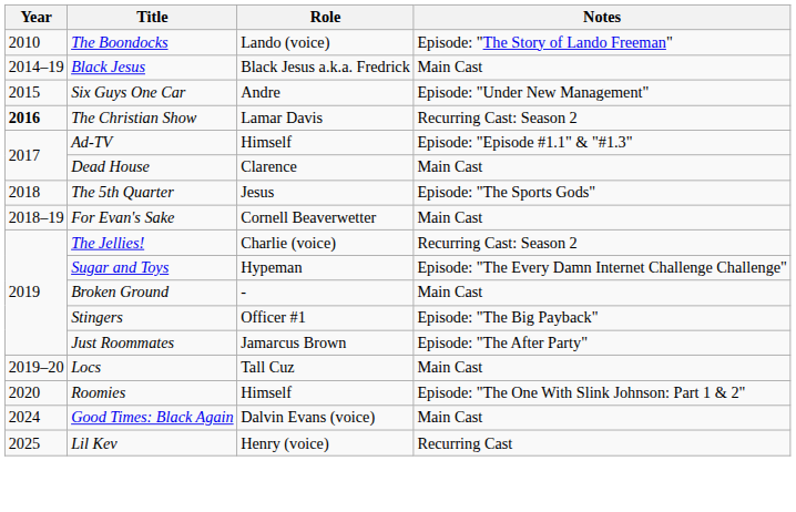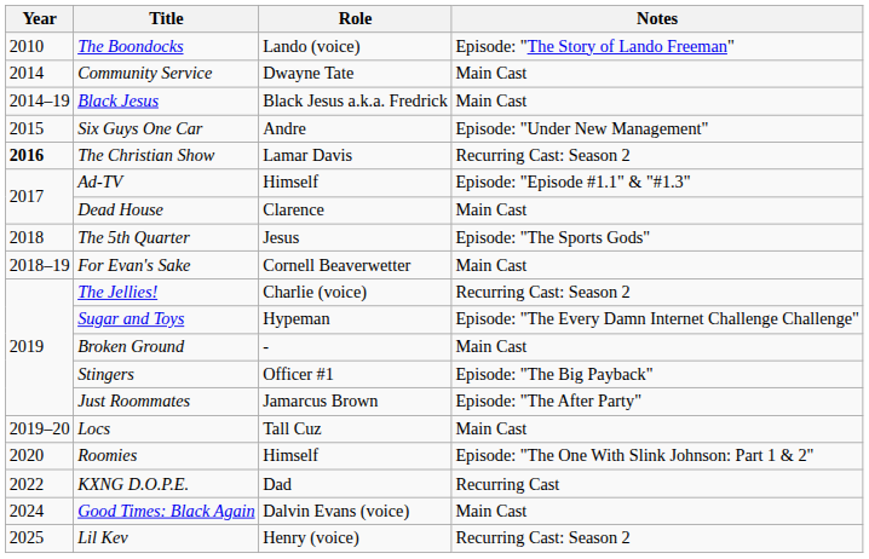 <table class="wikitable sortable">
 <tr>
 <th>Year</th>
 <th>Title</th>
 <th>Role</th>
 <th>Notes</th>
 </tr>
 <tr>
 <td>2010</td>
 <td><em><a href='#'>The Boondocks</a></em></td>
 <td>Lando (voice)</td>
 <td>Episode: "<a href='#'>The Story of Lando Freeman</a>"</td>
+</tr>
+<tr>
+<td>2014</td>
+<td><em>Community Service</em></td>
+<td>Dwayne Tate</td>
+<td>Main Cast</td>
 </tr>
 <tr>
 <td>2014–19</td>
 <td><em><a href='#'>Black Jesus</a></em></td>
 <td>Black Jesus a.k.a. Fredrick</td>
 <td>Main Cast</td>
 </tr>
 <tr>
 <td>2015</td>
 <td><em>Six Guys One Car</em></td>
 <td>Andre</td>
 <td>Episode: "Under New Management"</td>
 </tr>
 <tr>
 <td><strong>2016</strong></td>
 <td><em>The Christian Show</em></td>
 <td>Lamar Davis</td>
 <td>Recurring Cast: Season 2</td>
 </tr>
 <tr>
 <td rowspan=2>2017</td>
 <td><em>Ad-TV</em></td>
 <td>Himself</td>
 <td>Episode: "Episode #1.1" & "#1.3"</td>
 </tr>
 <tr>
 <td><em>Dead House</em></td>
 <td>Clarence</td>
 <td>Main Cast</td>
 </tr>
 <tr>
 <td>2018</td>
 <td><em>The 5th Quarter</em></td>
 <td>Jesus</td>
 <td>Episode: "The Sports Gods"</td>
 </tr>
 <tr>
 <td>2018–19</td>
 <td><em>For Evan's Sake</em></td>
 <td>Cornell Beaverwetter</td>
 <td>Main Cast</td>
 </tr>
 <tr>
 <td rowspan=5>2019</td>
 <td><em><a href='#'>The Jellies!</a></em></td>
 <td>Charlie (voice)</td>
 <td>Recurring Cast: Season 2</td>
 </tr>
 <tr>
 <td><em><a href='#'>Sugar and Toys</a></em></td>
 <td>Hypeman</td>
 <td>Episode: "The Every Damn Internet Challenge Challenge"</td>
 </tr>
 <tr>
 <td><em>Broken Ground</em></td>
 <td>-</td>
 <td>Main Cast</td>
 </tr>
 <tr>
 <td><em>Stingers</em></td>
 <td>Officer #1</td>
 <td>Episode: "The Big Payback"</td>
 </tr>
 <tr>
 <td><em>Just Roommates</em></td>
 <td>Jamarcus Brown</td>
 <td>Episode: "The After Party"</td>
 </tr>
 <tr>
 <td>2019–20</td>
 <td><em>Locs</em></td>
 <td>Tall Cuz</td>
 <td>Main Cast</td>
 </tr>
 <tr>
 <td>2020</td>
 <td><em>Roomies</em></td>
 <td>Himself</td>
 <td>Episode: "The One With Slink Johnson: Part 1 & 2"</td>
 </tr>
 <tr>
+<td>2022</td>
+<td><em>KXNG D.O.P.E.</em></td>
+<td>Dad</td>
+<td>Recurring Cast</td>
+</tr>
+<tr>
 <td>2024</td>
 <td><em><a href='#'>Good Times: Black Again</a></em></td>
 <td>Dalvin Evans (voice)</td>
 <td>Main Cast</td>
 </tr>
 <tr>
 <td>2025</td>
 <td><em>Lil Kev</em></td>
 <td>Henry (voice)</td>
-<td>Recurring Cast</td>
+<td>Recurring Cast: Season 2</td>
 </tr>
 </table>
